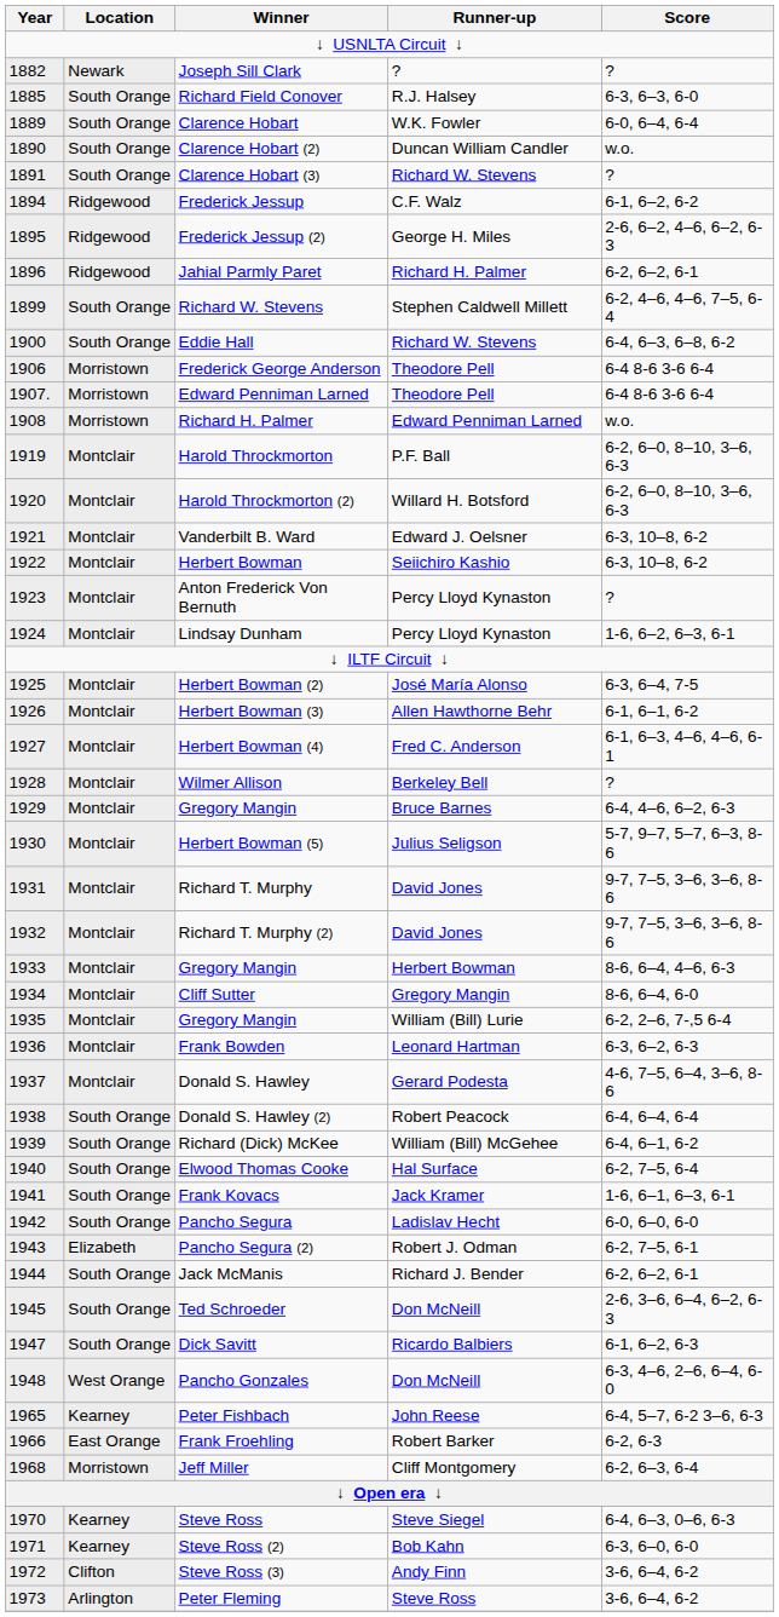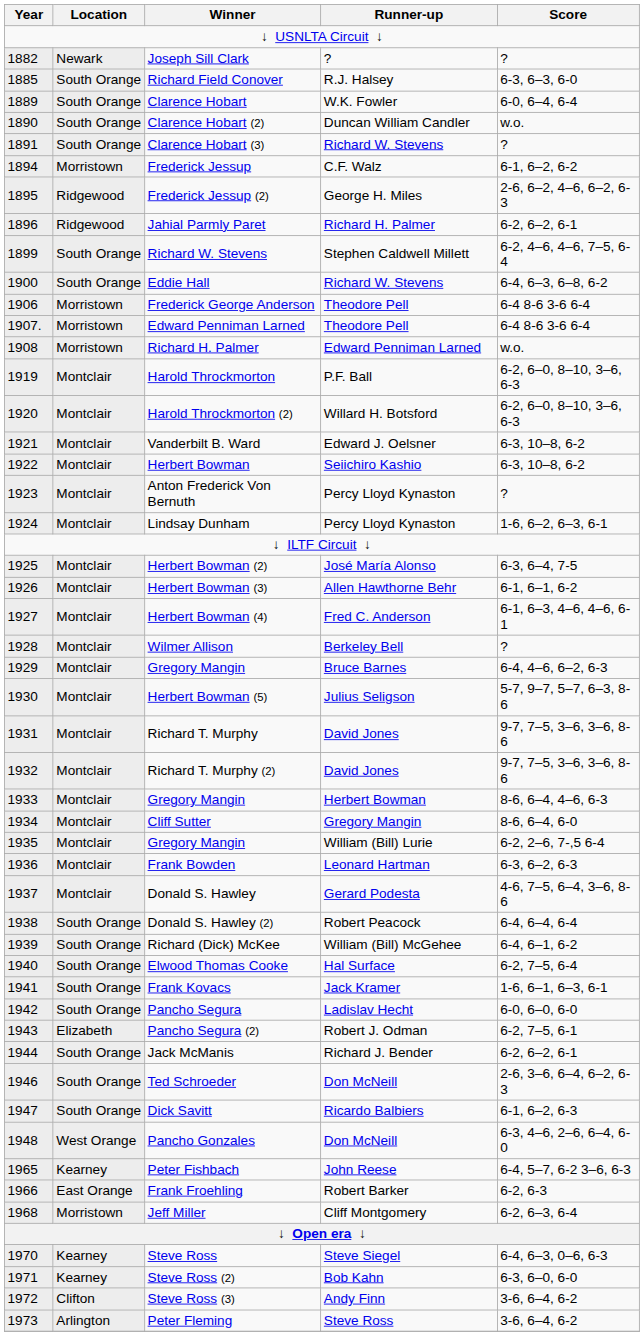 <table class="wikitable sortable" style="font-size:100%;">
 <tr>
 <th style="width:50px;">Year</th>
 <th style="width:100px;">Location</th>
 <th style="width:200px;">Winner</th>
 <th style="width:200px;">Runner-up</th>
 <th style="width:160px;">Score</th>
 </tr>
 <tr>
 <td colspan=5 align=center>↓  <a href='#'>USNLTA Circuit</a>  ↓</td>
 </tr>
 <tr>
 <td style="background:#ededed">1882</td>
 <td style="background:#ededed">Newark</td>
 <td> <a href='#'>Joseph Sill Clark</a></td>
 <td> ?</td>
 <td>?</td>
 </tr>
 <tr>
 <td style="background:#ededed">1885</td>
 <td style="background:#ededed">South Orange</td>
 <td> <a href='#'>Richard Field Conover</a></td>
 <td> R.J. Halsey</td>
 <td>6-3, 6–3, 6-0</td>
 </tr>
 <tr>
 <td style="background:#ededed">1889</td>
 <td style="background:#ededed">South Orange</td>
 <td> <a href='#'>Clarence Hobart</a></td>
 <td> W.K. Fowler</td>
 <td>6-0, 6–4, 6-4</td>
 </tr>
 <tr>
 <td style="background:#ededed">1890</td>
 <td style="background:#ededed">South Orange</td>
 <td> <a href='#'>Clarence Hobart</a> <small>(2)</small></td>
 <td> Duncan William Candler</td>
 <td>w.o.</td>
 </tr>
 <tr>
 <td style="background:#ededed">1891</td>
 <td style="background:#ededed">South Orange</td>
 <td> <a href='#'>Clarence Hobart</a> <small>(3)</small></td>
 <td> <a href='#'>Richard W. Stevens</a></td>
 <td>?</td>
 </tr>
 <tr>
 <td style="background:#ededed">1894</td>
-<td style="background:#ededed">Ridgewood</td>
+<td style="background:#ededed">Morristown</td>
 <td> <a href='#'>Frederick Jessup</a></td>
 <td> C.F. Walz</td>
 <td>6-1, 6–2, 6-2</td>
 </tr>
 <tr>
 <td style="background:#ededed">1895</td>
 <td style="background:#ededed">Ridgewood</td>
 <td> <a href='#'>Frederick Jessup</a> <small>(2)</small></td>
 <td> George H. Miles</td>
 <td>2-6, 6–2, 4–6, 6–2, 6-3</td>
 </tr>
 <tr>
 <td style="background:#ededed">1896</td>
 <td style="background:#ededed">Ridgewood</td>
 <td> <a href='#'>Jahial Parmly Paret</a></td>
 <td> <a href='#'>Richard H. Palmer</a></td>
 <td>6-2, 6–2, 6-1</td>
 </tr>
 <tr>
 <td style="background:#ededed">1899</td>
 <td style="background:#ededed">South Orange</td>
 <td> <a href='#'>Richard W. Stevens</a></td>
 <td> Stephen Caldwell Millett</td>
 <td>6-2, 4–6, 4–6, 7–5, 6-4</td>
 </tr>
 <tr>
 <td style="background:#ededed">1900</td>
 <td style="background:#ededed">South Orange</td>
 <td> <a href='#'>Eddie Hall</a></td>
 <td> <a href='#'>Richard W. Stevens</a></td>
 <td>6-4, 6–3, 6–8, 6-2</td>
 </tr>
 <tr>
 <td style="background:#ededed">1906</td>
 <td style="background:#ededed">Morristown</td>
 <td> <a href='#'>Frederick George Anderson</a></td>
 <td> <a href='#'>Theodore Pell</a></td>
 <td>6-4 8-6 3-6 6-4</td>
 </tr>
 <tr>
 <td style="background:#ededed">1907.</td>
 <td style="background:#ededed">Morristown</td>
 <td>  <a href='#'>Edward Penniman Larned</a></td>
 <td> <a href='#'>Theodore Pell</a></td>
 <td>6-4 8-6 3-6 6-4</td>
 </tr>
 <tr>
 <td style="background:#ededed">1908</td>
 <td style="background:#ededed">Morristown</td>
 <td> <a href='#'>Richard H. Palmer</a></td>
 <td> <a href='#'>Edward Penniman Larned</a></td>
 <td>w.o.</td>
 </tr>
 <tr>
 <td style="background:#ededed">1919</td>
 <td style="background:#ededed">Montclair</td>
 <td> <a href='#'>Harold Throckmorton</a></td>
 <td> P.F. Ball</td>
 <td>6-2, 6–0, 8–10, 3–6, 6-3</td>
 </tr>
 <tr>
 <td style="background:#ededed">1920</td>
 <td style="background:#ededed">Montclair</td>
 <td> <a href='#'>Harold Throckmorton</a> <small>(2)</small></td>
 <td> Willard H. Botsford</td>
 <td>6-2, 6–0, 8–10, 3–6, 6-3</td>
 </tr>
 <tr>
 <td style="background:#ededed">1921</td>
 <td style="background:#ededed">Montclair</td>
 <td>  Vanderbilt B. Ward</td>
 <td> Edward J. Oelsner</td>
 <td>6-3, 10–8, 6-2</td>
 </tr>
 <tr>
 <td style="background:#ededed">1922</td>
 <td style="background:#ededed">Montclair</td>
 <td> <a href='#'>Herbert Bowman</a></td>
 <td> <a href='#'>Seiichiro Kashio</a></td>
 <td>6-3, 10–8, 6-2</td>
 </tr>
 <tr>
 <td style="background:#ededed">1923</td>
 <td style="background:#ededed">Montclair</td>
 <td> Anton Frederick Von Bernuth</td>
 <td> Percy Lloyd Kynaston</td>
 <td>?</td>
 </tr>
 <tr>
 <td style="background:#ededed">1924 </td>
 <td style="background:#ededed">Montclair</td>
 <td> Lindsay Dunham</td>
 <td> Percy Lloyd Kynaston</td>
 <td>1-6, 6–2, 6–3, 6-1</td>
 </tr>
 <tr>
 <td colspan=5 align=center>↓  <a href='#'>ILTF Circuit</a>  ↓</td>
 </tr>
 <tr>
 <td style="background:#ededed">1925</td>
 <td style="background:#ededed">Montclair</td>
 <td> <a href='#'>Herbert Bowman</a> <small>(2)</small></td>
 <td> <a href='#'>José María Alonso</a></td>
 <td>6-3, 6–4, 7-5</td>
 </tr>
 <tr>
 <td style="background:#ededed">1926</td>
 <td style="background:#ededed">Montclair</td>
 <td> <a href='#'>Herbert Bowman</a> <small>(3)</small></td>
 <td> <a href='#'>Allen Hawthorne Behr</a></td>
 <td>6-1, 6–1, 6-2</td>
 </tr>
 <tr>
 <td style="background:#ededed">1927</td>
 <td style="background:#ededed">Montclair</td>
 <td> <a href='#'>Herbert Bowman</a> <small>(4)</small></td>
 <td> <a href='#'>Fred C. Anderson</a></td>
 <td>6-1, 6–3, 4–6, 4–6, 6-1</td>
 </tr>
 <tr>
 <td style="background:#ededed">1928</td>
 <td style="background:#ededed">Montclair</td>
 <td> <a href='#'>Wilmer Allison</a></td>
 <td> <a href='#'>Berkeley Bell</a></td>
 <td>?</td>
 </tr>
 <tr>
 <td style="background:#ededed">1929</td>
 <td style="background:#ededed">Montclair</td>
 <td> <a href='#'>Gregory Mangin</a></td>
 <td> <a href='#'>Bruce Barnes</a></td>
 <td>6-4, 4–6, 6–2, 6-3</td>
 </tr>
 <tr>
 <td style="background:#ededed">1930</td>
 <td style="background:#ededed">Montclair</td>
 <td> <a href='#'>Herbert Bowman</a> <small>(5)</small></td>
 <td> <a href='#'>Julius Seligson</a></td>
 <td>5-7, 9–7, 5–7, 6–3, 8-6</td>
 </tr>
 <tr>
 <td style="background:#ededed">1931</td>
 <td style="background:#ededed">Montclair</td>
 <td> Richard T. Murphy</td>
 <td> <a href='#'>David Jones</a></td>
 <td>9-7, 7–5, 3–6, 3–6, 8-6</td>
 </tr>
 <tr>
 <td style="background:#ededed">1932</td>
 <td style="background:#ededed">Montclair</td>
 <td> Richard T. Murphy <small>(2)</small></td>
 <td> <a href='#'>David Jones</a></td>
 <td>9-7, 7–5, 3–6, 3–6, 8-6</td>
 </tr>
 <tr>
 <td style="background:#ededed">1933</td>
 <td style="background:#ededed">Montclair</td>
 <td> <a href='#'>Gregory Mangin</a></td>
 <td> <a href='#'>Herbert Bowman</a></td>
 <td>8-6, 6–4, 4–6, 6-3</td>
 </tr>
 <tr>
 <td style="background:#ededed">1934</td>
 <td style="background:#ededed">Montclair</td>
 <td> <a href='#'>Cliff Sutter</a></td>
 <td> <a href='#'>Gregory Mangin</a></td>
 <td>8-6, 6–4, 6-0</td>
 </tr>
 <tr>
 <td style="background:#ededed">1935</td>
 <td style="background:#ededed">Montclair</td>
 <td> <a href='#'>Gregory Mangin</a></td>
 <td> William (Bill) Lurie</td>
 <td>6-2, 2–6, 7-,5 6-4</td>
 </tr>
 <tr>
 <td style="background:#ededed">1936</td>
 <td style="background:#ededed">Montclair</td>
 <td> <a href='#'>Frank Bowden</a></td>
 <td> <a href='#'>Leonard Hartman</a></td>
 <td>6-3, 6–2, 6-3</td>
 </tr>
 <tr>
 <td style="background:#ededed">1937</td>
 <td style="background:#ededed">Montclair</td>
 <td> Donald S. Hawley</td>
 <td> <a href='#'>Gerard Podesta</a></td>
 <td>4-6, 7–5, 6–4, 3–6, 8-6</td>
 </tr>
 <tr>
 <td style="background:#ededed">1938</td>
 <td style="background:#ededed">South Orange</td>
 <td> Donald S. Hawley <small>(2)</small></td>
 <td> Robert Peacock</td>
 <td>6-4, 6–4, 6-4</td>
 </tr>
 <tr>
 <td style="background:#ededed">1939</td>
 <td style="background:#ededed">South Orange</td>
 <td> Richard (Dick) McKee</td>
 <td> William (Bill) McGehee</td>
 <td>6-4, 6–1, 6-2</td>
 </tr>
 <tr>
 <td style="background:#ededed">1940</td>
 <td style="background:#ededed">South Orange</td>
 <td> <a href='#'>Elwood Thomas Cooke</a></td>
 <td> <a href='#'>Hal Surface</a></td>
 <td>6-2, 7–5, 6-4</td>
 </tr>
 <tr>
 <td style="background:#ededed">1941</td>
 <td style="background:#ededed">South Orange</td>
 <td> <a href='#'>Frank Kovacs</a></td>
 <td> <a href='#'>Jack Kramer</a></td>
 <td>1-6, 6–1, 6–3, 6-1</td>
 </tr>
 <tr>
 <td style="background:#ededed">1942</td>
 <td style="background:#ededed">South Orange</td>
 <td> <a href='#'>Pancho Segura</a></td>
 <td> <a href='#'>Ladislav Hecht</a></td>
 <td>6-0, 6–0, 6-0</td>
 </tr>
 <tr>
 <td style="background:#ededed">1943</td>
 <td style="background:#ededed">Elizabeth</td>
 <td> <a href='#'>Pancho Segura</a> <small>(2)</small></td>
 <td> Robert J. Odman</td>
 <td>6-2, 7–5, 6-1</td>
 </tr>
 <tr>
 <td style="background:#ededed">1944</td>
 <td style="background:#ededed">South Orange</td>
 <td> Jack McManis</td>
 <td> Richard J. Bender</td>
 <td>6-2, 6–2, 6-1</td>
 </tr>
 <tr>
-<td style="background:#ededed">1945</td>
+<td style="background:#ededed">1946</td>
 <td style="background:#ededed">South Orange</td>
 <td> <a href='#'>Ted Schroeder</a></td>
 <td> <a href='#'>Don McNeill</a></td>
 <td>2-6, 3–6, 6–4, 6–2, 6-3</td>
 </tr>
 <tr>
 <td style="background:#ededed">1947</td>
 <td style="background:#ededed">South Orange</td>
 <td> <a href='#'>Dick Savitt</a></td>
 <td> <a href='#'>Ricardo Balbiers</a></td>
 <td>6-1, 6–2, 6-3</td>
 </tr>
 <tr>
 <td style="background:#ededed">1948</td>
 <td style="background:#ededed">West Orange</td>
 <td> <a href='#'>Pancho Gonzales</a></td>
 <td> <a href='#'>Don McNeill</a></td>
 <td>6-3, 4–6, 2–6, 6–4, 6-0</td>
 </tr>
 <tr>
 <td style="background:#ededed">1965</td>
 <td style="background:#ededed">Kearney</td>
 <td> <a href='#'>Peter Fishbach</a></td>
 <td> <a href='#'>John Reese</a></td>
 <td>6-4, 5–7, 6-2 3–6, 6-3</td>
 </tr>
 <tr>
 <td style="background:#ededed">1966</td>
 <td style="background:#ededed">East Orange</td>
 <td> <a href='#'>Frank Froehling</a></td>
 <td> Robert Barker</td>
 <td>6-2, 6-3</td>
 </tr>
 <tr>
 <td style="background:#ededed">1968</td>
 <td style="background:#ededed">Morristown</td>
 <td> <a href='#'>Jeff Miller</a></td>
 <td> Cliff Montgomery</td>
 <td>6-2, 6–3, 6-4</td>
 </tr>
 <tr>
 <th colspan=5 align=center>↓  <a href='#'>Open era</a>  ↓</th>
 </tr>
 <tr>
 <td style="background:#ededed">1970</td>
 <td style="background:#ededed">Kearney</td>
 <td> <a href='#'>Steve Ross</a></td>
 <td> <a href='#'>Steve Siegel</a></td>
 <td>6-4, 6–3, 0–6, 6-3</td>
 </tr>
 <tr>
 <td style="background:#ededed">1971</td>
 <td style="background:#ededed">Kearney</td>
 <td> <a href='#'>Steve Ross</a> <small>(2)</small></td>
 <td> <a href='#'>Bob Kahn</a></td>
 <td>6-3, 6–0, 6-0</td>
 </tr>
 <tr>
 <td style="background:#ededed">1972</td>
 <td style="background:#ededed">Clifton</td>
 <td> <a href='#'>Steve Ross</a> <small>(3)</small></td>
 <td> <a href='#'>Andy Finn</a></td>
 <td>3-6, 6–4, 6-2</td>
 </tr>
 <tr>
 <td style="background:#ededed">1973</td>
 <td style="background:#ededed">Arlington</td>
 <td> <a href='#'>Peter Fleming</a></td>
 <td> <a href='#'>Steve Ross</a></td>
 <td>3-6, 6–4, 6-2</td>
 </tr>
 <tr>
 </tr>
 </table>
